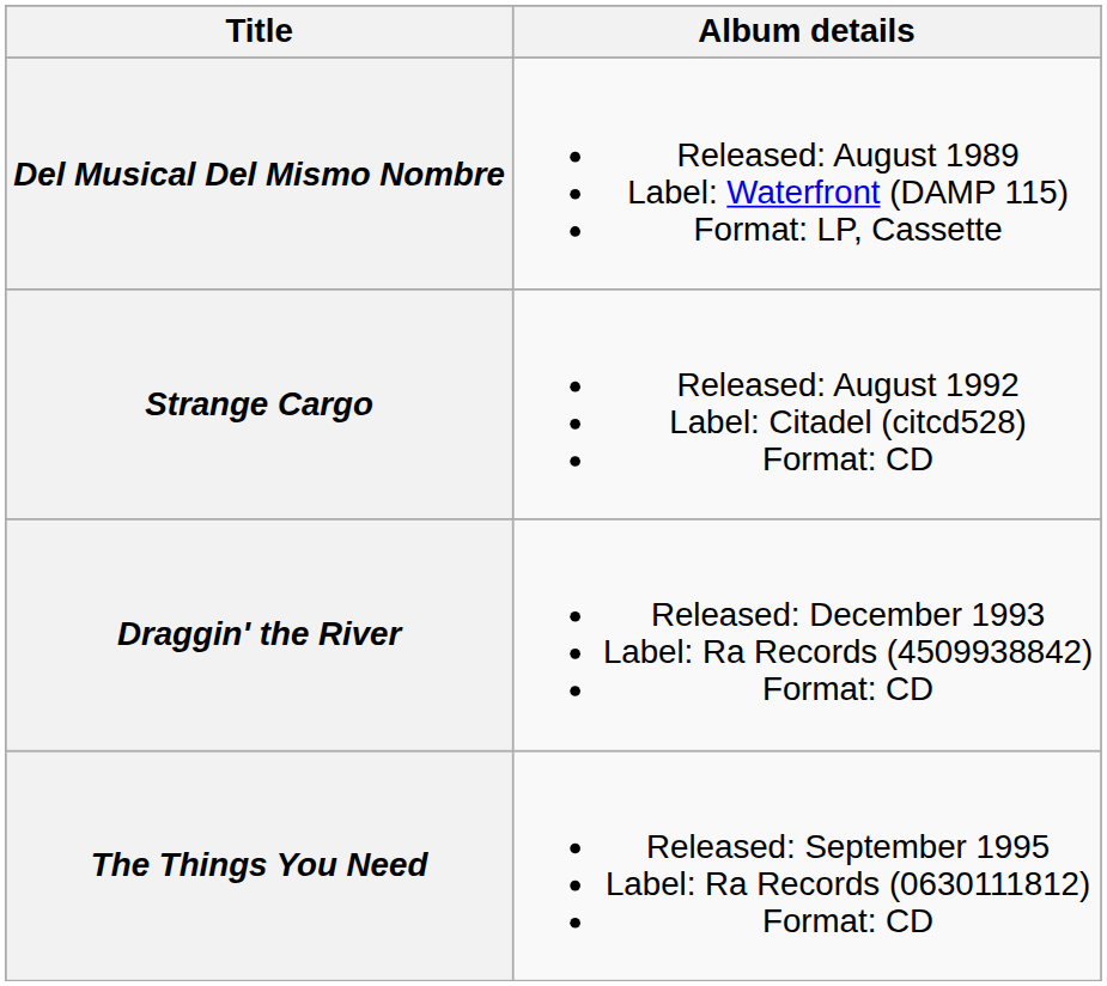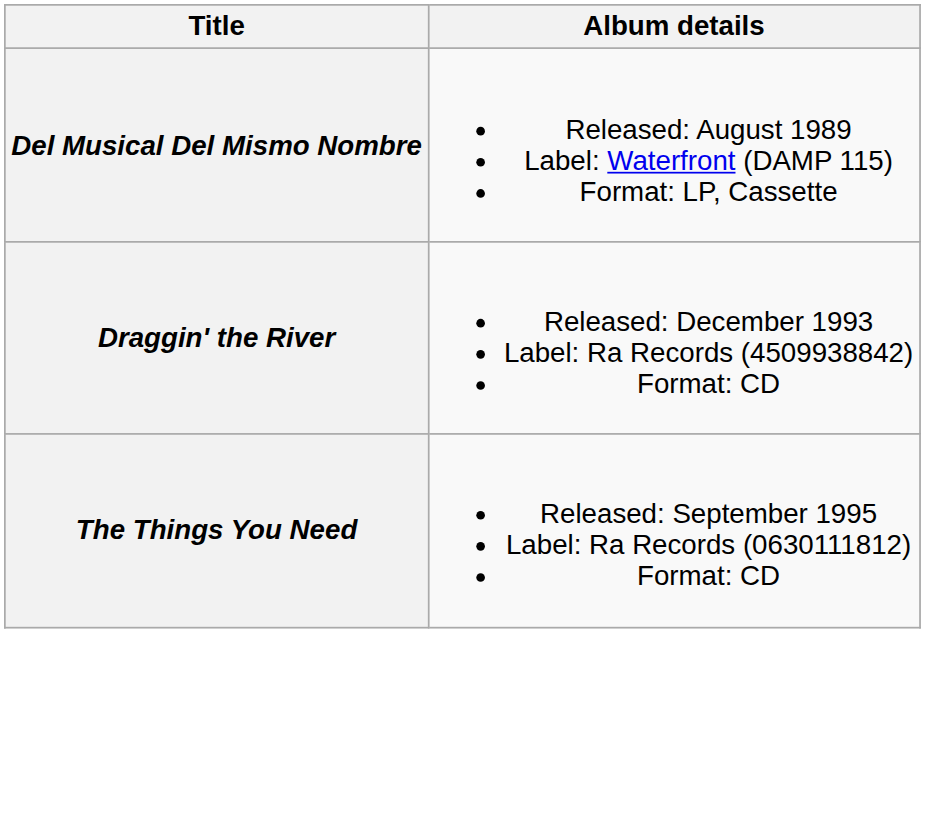 <table class="wikitable plainrowheaders" style="text-align:center;">
 <tr>
 <th>Title</th>
 <th>Album details</th>
 </tr>
 <tr>
 <th scope="row"><em>Del Musical Del Mismo Nombre</em></th>
 <td><br><ul><li>Released: August 1989</li><li>Label: <a href='#'>Waterfront</a> (DAMP 115)</li><li>Format: LP, Cassette</li></ul></td>
 </tr>
 <tr>
-<th scope="row"><em>Strange Cargo</em></th>
-<td><br><ul><li>Released: August 1992</li><li>Label: Citadel (citcd528)</li><li>Format: CD</li></ul></td>
-</tr>
-<tr>
 <th scope="row"><em>Draggin' the River</em></th>
 <td><br><ul><li>Released: December 1993</li><li>Label: Ra Records (4509938842)</li><li>Format: CD</li></ul></td>
 </tr>
 <tr>
 <th scope="row"><em>The Things You Need</em></th>
 <td><br><ul><li>Released: September 1995</li><li>Label: Ra Records (0630111812)</li><li>Format: CD</li></ul></td>
 </tr>
 </table>
